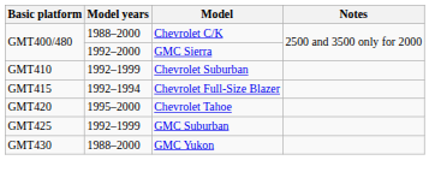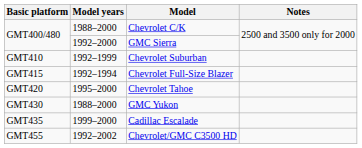 <table class=wikitable>
 <tr>
 <th>Basic platform</th>
 <th>Model years</th>
 <th>Model</th>
 <th>Notes</th>
 </tr>
 <tr>
 <td rowspan=2>GMT400/480</td>
 <td>1988–2000</td>
 <td><a href='#'>Chevrolet C/K</a></td>
 <td rowspan=2>2500 and 3500 only for 2000</td>
 </tr>
 <tr>
 <td>1992–2000</td>
 <td><a href='#'>GMC Sierra</a></td>
 </tr>
 <tr>
 <td>GMT410</td>
 <td>1992–1999</td>
 <td><a href='#'>Chevrolet Suburban</a></td>
 <td></td>
 </tr>
 <tr>
 <td>GMT415</td>
 <td>1992–1994</td>
 <td><a href='#'>Chevrolet Full-Size Blazer</a></td>
 <td></td>
 </tr>
 <tr>
 <td>GMT420</td>
 <td>1995–2000</td>
 <td><a href='#'>Chevrolet Tahoe</a></td>
 <td></td>
 </tr>
 <tr>
-<td>GMT425</td>
-<td>1992–1999</td>
-<td><a href='#'>GMC Suburban</a></td>
-<td></td>
-</tr>
-<tr>
 <td>GMT430</td>
 <td>1988–2000</td>
 <td><a href='#'>GMC Yukon</a></td>
 <td></td>
 </tr>
+<tr>
+<td>GMT435</td>
+<td>1999–2000</td>
+<td><a href='#'>Cadillac Escalade</a></td>
+<td></td>
+</tr>
+<tr>
+<td>GMT455</td>
+<td>1992–2002</td>
+<td><a href='#'>Chevrolet/GMC C3500 HD</a></td>
+<td></td>
+</tr>
 </table>
